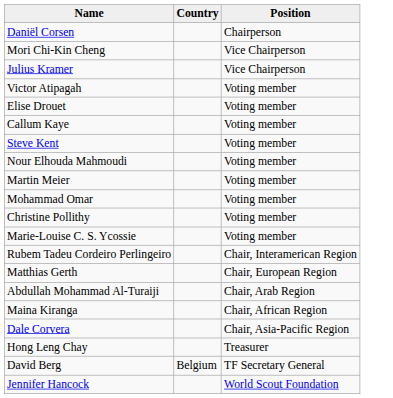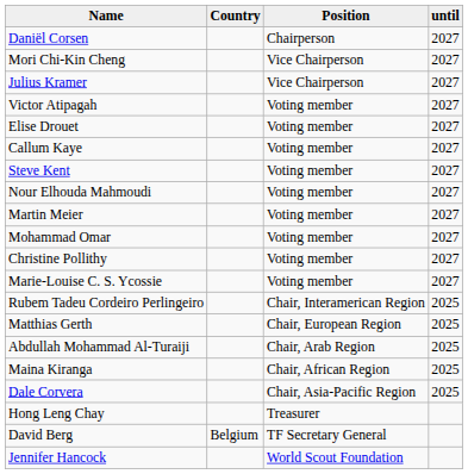 <table class="wikitable">
 <tr>
 <th style="background:#efefef;">Name</th>
 <th style="background:#efefef;">Country</th>
 <th style="background:#efefef;">Position</th>
+<th style="background:#efefef;">until</th>
 </tr>
 <tr>
 <td><a href='#'>Daniël Corsen</a></td>
 <td></td>
 <td>Chairperson</td>
+<td>2027</td>
 </tr>
 <tr>
 <td>Mori Chi-Kin Cheng</td>
 <td></td>
 <td>Vice Chairperson</td>
+<td>2027</td>
 </tr>
 <tr>
 <td><a href='#'>Julius Kramer</a></td>
 <td></td>
 <td>Vice Chairperson</td>
+<td>2027</td>
 </tr>
 <tr>
 <td>Victor Atipagah</td>
 <td></td>
 <td>Voting member</td>
+<td>2027</td>
 </tr>
 <tr>
 <td>Elise Drouet</td>
 <td></td>
 <td>Voting member</td>
+<td>2027</td>
 </tr>
 <tr>
 <td>Callum Kaye</td>
 <td></td>
 <td>Voting member</td>
+<td>2027</td>
 </tr>
 <tr>
 <td><a href='#'>Steve Kent</a></td>
 <td></td>
 <td>Voting member</td>
+<td>2027</td>
 </tr>
 <tr>
 <td>Nour Elhouda Mahmoudi</td>
 <td></td>
 <td>Voting member</td>
+<td>2027</td>
 </tr>
 <tr>
 <td>Martin Meier</td>
 <td></td>
 <td>Voting member</td>
+<td>2027</td>
 </tr>
 <tr>
 <td>Mohammad Omar</td>
 <td></td>
 <td>Voting member</td>
+<td>2027</td>
 </tr>
 <tr>
 <td>Christine Pollithy</td>
 <td></td>
 <td>Voting member</td>
+<td>2027</td>
 </tr>
 <tr>
 <td>Marie-Louise C. S. Ycossie</td>
 <td></td>
 <td>Voting member</td>
+<td>2027</td>
 </tr>
 <tr>
 <td>Rubem Tadeu Cordeiro Perlingeiro</td>
 <td></td>
 <td>Chair, Interamerican Region</td>
+<td>2025</td>
 </tr>
 <tr>
 <td>Matthias Gerth</td>
 <td></td>
 <td>Chair, European Region</td>
+<td>2025</td>
 </tr>
 <tr>
 <td>Abdullah Mohammad Al-Turaiji</td>
 <td></td>
 <td>Chair, Arab Region</td>
+<td>2025</td>
 </tr>
 <tr>
 <td>Maina Kiranga</td>
 <td></td>
 <td>Chair, African Region</td>
+<td>2025</td>
 </tr>
 <tr>
 <td><a href='#'>Dale Corvera</a></td>
 <td></td>
 <td>Chair, Asia-Pacific Region</td>
+<td>2025</td>
 </tr>
 <tr>
 <td>Hong Leng Chay</td>
 <td></td>
 <td>Treasurer</td>
+<td></td>
 </tr>
 <tr>
 <td>David Berg</td>
 <td>Belgium</td>
 <td>TF Secretary General</td>
+<td></td>
 </tr>
 <tr>
 <td><a href='#'>Jennifer Hancock</a></td>
 <td></td>
 <td><a href='#'>World Scout Foundation</a></td>
+<td></td>
 </tr>
 </table>
